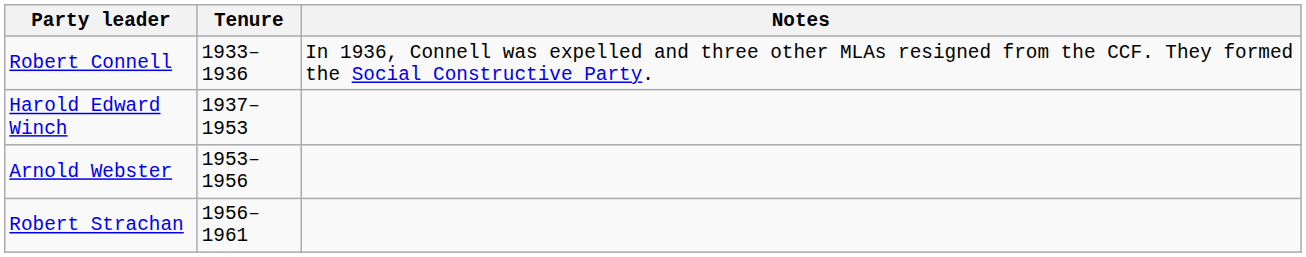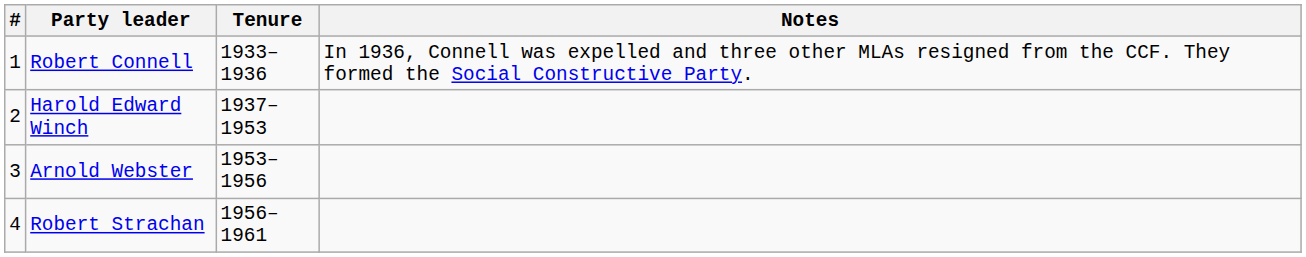 <table class="wikitable">
 <tr>
+<th>#</th>
 <th>Party leader</th>
 <th>Tenure</th>
 <th>Notes</th>
 </tr>
 <tr>
+<td>1</td>
 <td><a href='#'>Robert Connell</a></td>
 <td>1933–1936</td>
 <td>In 1936, Connell was expelled and three other MLAs resigned from the CCF. They formed the <a href='#'>Social Constructive Party</a>.</td>
 </tr>
 <tr>
+<td>2</td>
 <td><a href='#'>Harold Edward Winch</a></td>
 <td>1937–1953</td>
 <td></td>
 </tr>
 <tr>
+<td>3</td>
 <td><a href='#'>Arnold Webster</a></td>
 <td>1953–1956</td>
 <td></td>
 </tr>
 <tr>
+<td>4</td>
 <td><a href='#'>Robert Strachan</a></td>
 <td>1956–1961</td>
 <td></td>
 </tr>
 </table>
